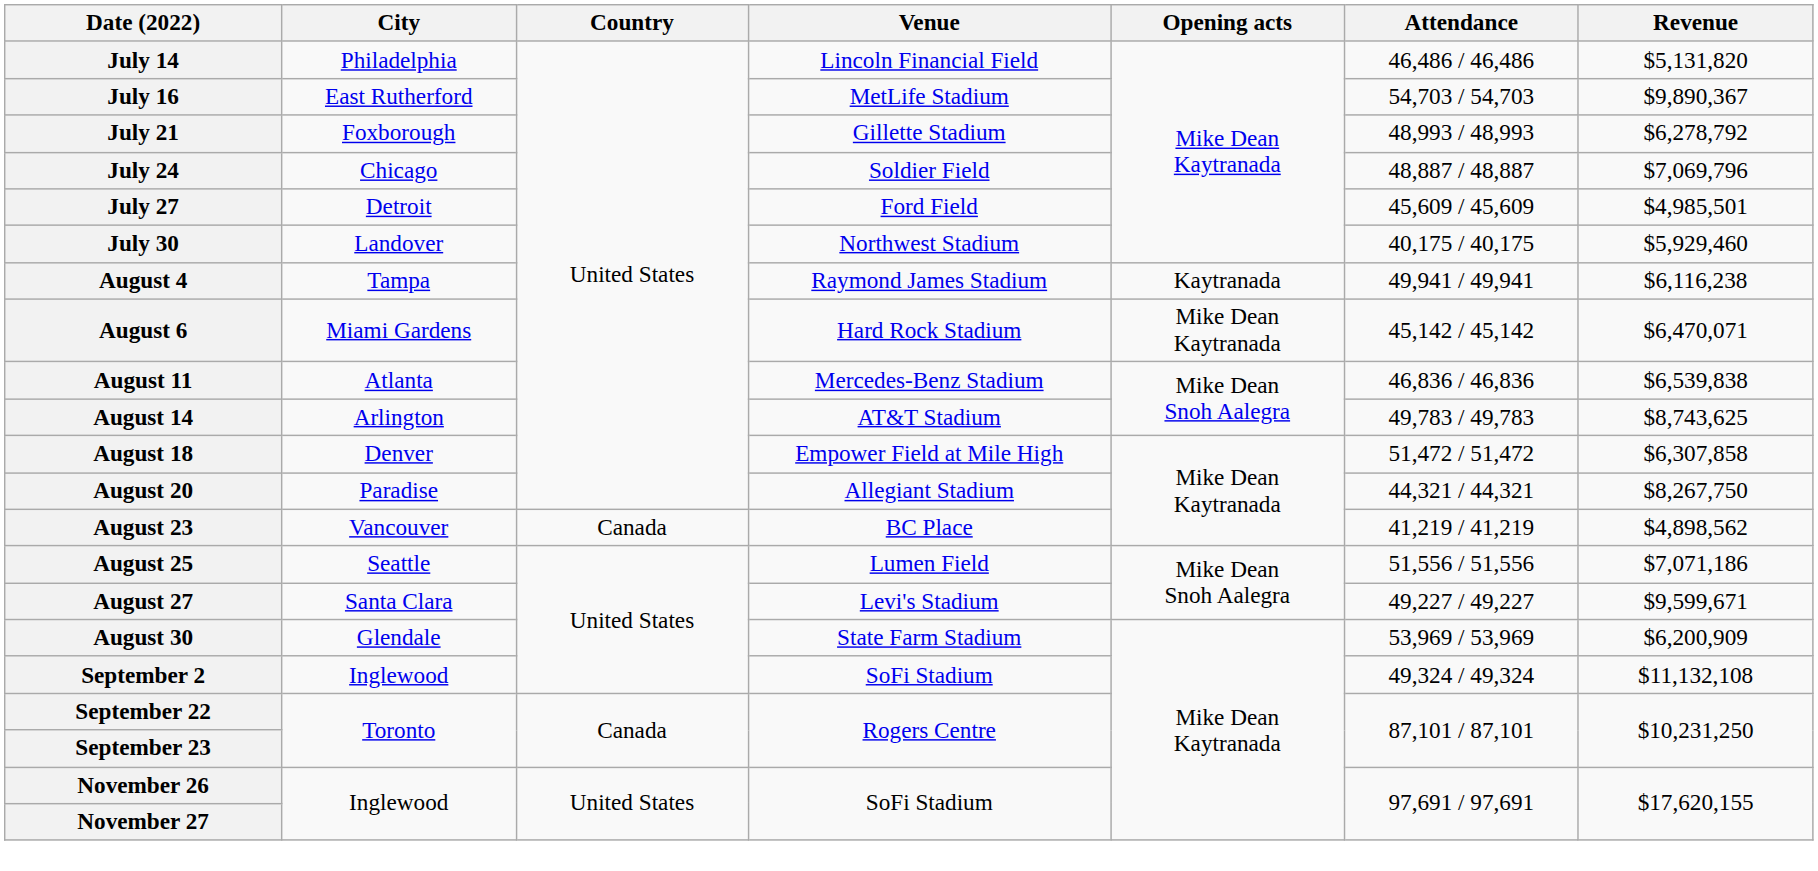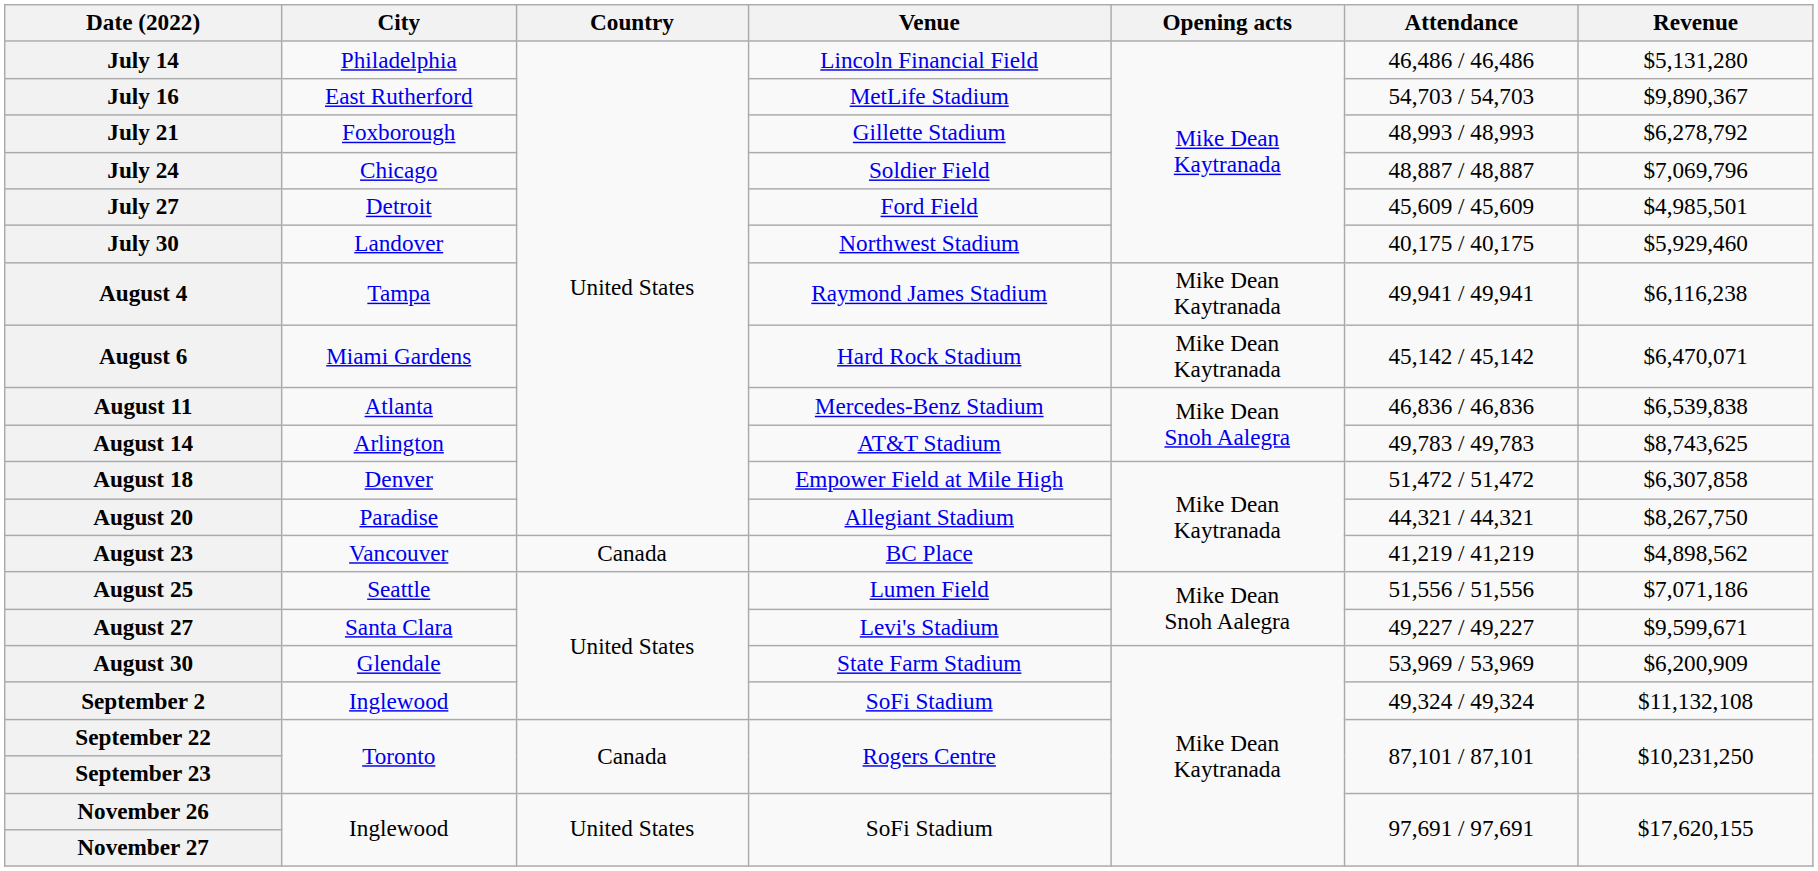 <table class="wikitable plainrowheaders" style="text-align:center;">
 <tr>
 <th scope="col" style="width:12em;">Date (2022)</th>
 <th scope="col" style="width:10em;">City</th>
 <th scope="col" style="width:10em;">Country</th>
 <th scope="col" style="width:16em;">Venue</th>
 <th scope="col" style="width:10em;">Opening acts</th>
 <th scope="col" style="width:10em;">Attendance</th>
 <th scope="col" style="width:10em;">Revenue</th>
 </tr>
 <tr>
 <th scope="row" style="text-align:center;">July 14</th>
 <td><a href='#'>Philadelphia</a></td>
 <td rowspan="12">United States</td>
 <td><a href='#'>Lincoln Financial Field</a></td>
 <td rowspan="6"><a href='#'>Mike Dean</a><br><a href='#'>Kaytranada</a></td>
 <td>46,486 / 46,486</td>
-<td>$5,131,820</td>
+<td>$5,131,280</td>
 </tr>
 <tr>
 <th scope="row" style="text-align:center;">July 16</th>
 <td><a href='#'>East Rutherford</a></td>
 <td><a href='#'>MetLife Stadium</a></td>
 <td>54,703 / 54,703</td>
 <td>$9,890,367</td>
 </tr>
 <tr>
 <th scope="row" style="text-align:center;">July 21</th>
 <td><a href='#'>Foxborough</a> </td>
 <td><a href='#'>Gillette Stadium</a></td>
 <td>48,993 / 48,993</td>
 <td>$6,278,792</td>
 </tr>
 <tr>
 <th scope="row" style="text-align:center;">July 24</th>
 <td><a href='#'>Chicago</a></td>
 <td><a href='#'>Soldier Field</a></td>
 <td>48,887 / 48,887</td>
 <td>$7,069,796</td>
 </tr>
 <tr>
 <th scope="row" style="text-align:center;">July 27</th>
 <td><a href='#'>Detroit</a></td>
 <td><a href='#'>Ford Field</a></td>
 <td>45,609 / 45,609</td>
 <td>$4,985,501</td>
 </tr>
 <tr>
 <th scope="row" style="text-align:center;">July 30</th>
 <td><a href='#'>Landover</a></td>
 <td><a href='#'>Northwest Stadium</a></td>
 <td>40,175 / 40,175</td>
 <td>$5,929,460</td>
 </tr>
 <tr>
 <th scope="row" style="text-align:center;">August 4</th>
 <td><a href='#'>Tampa</a></td>
 <td><a href='#'>Raymond James Stadium</a></td>
-<td>Kaytranada</td>
+<td>Mike Dean<br>Kaytranada</td>
 <td>49,941 / 49,941</td>
 <td>$6,116,238</td>
 </tr>
 <tr>
 <th scope="row" style="text-align:center;">August 6</th>
 <td><a href='#'>Miami Gardens</a></td>
 <td><a href='#'>Hard Rock Stadium</a></td>
 <td>Mike Dean<br>Kaytranada</td>
 <td>45,142 / 45,142</td>
 <td>$6,470,071</td>
 </tr>
 <tr>
 <th scope="row" style="text-align:center;">August 11</th>
 <td><a href='#'>Atlanta</a></td>
 <td><a href='#'>Mercedes-Benz Stadium</a></td>
 <td rowspan="2">Mike Dean<br><a href='#'>Snoh Aalegra</a></td>
 <td>46,836 / 46,836</td>
 <td>$6,539,838</td>
 </tr>
 <tr>
 <th scope="row" style="text-align:center;">August 14</th>
 <td><a href='#'>Arlington</a></td>
 <td><a href='#'>AT&T Stadium</a></td>
 <td>49,783 / 49,783</td>
 <td>$8,743,625</td>
 </tr>
 <tr>
 <th scope="row" style="text-align:center;">August 18</th>
 <td><a href='#'>Denver</a></td>
 <td><a href='#'>Empower Field at Mile High</a></td>
 <td rowspan="3">Mike Dean<br>Kaytranada</td>
 <td>51,472 / 51,472</td>
 <td>$6,307,858</td>
 </tr>
 <tr>
 <th scope="row" style="text-align:center;">August 20</th>
 <td><a href='#'>Paradise</a></td>
 <td><a href='#'>Allegiant Stadium</a></td>
 <td>44,321 / 44,321</td>
 <td>$8,267,750</td>
 </tr>
 <tr>
 <th scope="row" style="text-align:center;">August 23</th>
 <td><a href='#'>Vancouver</a></td>
 <td>Canada</td>
 <td><a href='#'>BC Place</a></td>
 <td>41,219 / 41,219</td>
 <td>$4,898,562</td>
 </tr>
 <tr>
 <th scope="row" style="text-align:center;">August 25</th>
 <td><a href='#'>Seattle</a></td>
 <td rowspan="4">United States</td>
 <td><a href='#'>Lumen Field</a></td>
 <td rowspan="2">Mike Dean<br>Snoh Aalegra</td>
 <td>51,556 / 51,556</td>
 <td>$7,071,186</td>
 </tr>
 <tr>
 <th scope="row" style="text-align:center;">August 27</th>
 <td><a href='#'>Santa Clara</a></td>
 <td><a href='#'>Levi's Stadium</a></td>
 <td>49,227 / 49,227</td>
 <td>$9,599,671</td>
 </tr>
 <tr>
 <th scope="row" style="text-align:center;">August 30</th>
 <td><a href='#'>Glendale</a></td>
 <td><a href='#'>State Farm Stadium</a></td>
 <td rowspan="6">Mike Dean<br>Kaytranada</td>
 <td>53,969 / 53,969</td>
 <td>$6,200,909</td>
 </tr>
 <tr>
 <th scope="row" style="text-align:center;">September 2</th>
 <td><a href='#'>Inglewood</a></td>
 <td><a href='#'>SoFi Stadium</a></td>
 <td>49,324 / 49,324</td>
 <td>$11,132,108</td>
 </tr>
 <tr>
 <th scope="row" style="text-align:center;">September 22</th>
 <td rowspan="2"><a href='#'>Toronto</a></td>
 <td rowspan="2">Canada</td>
 <td rowspan="2"><a href='#'>Rogers Centre</a></td>
 <td rowspan="2">87,101 / 87,101</td>
 <td rowspan="2">$10,231,250</td>
 </tr>
 <tr>
 <th scope="row" style="text-align:center;">September 23</th>
 </tr>
 <tr>
 <th scope="row" style="text-align:center;">November 26</th>
 <td rowspan="2">Inglewood</td>
 <td rowspan="2">United States</td>
 <td rowspan="2">SoFi Stadium</td>
 <td rowspan="2">97,691 / 97,691</td>
 <td rowspan="2">$17,620,155</td>
 </tr>
 <tr>
 <th scope="row" style="text-align:center;">November 27</th>
 </tr>
 </table>
